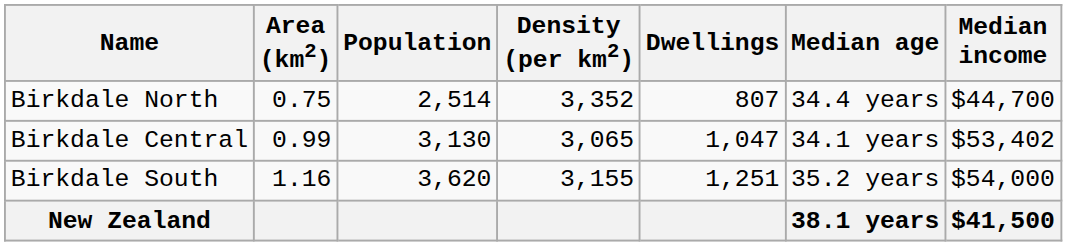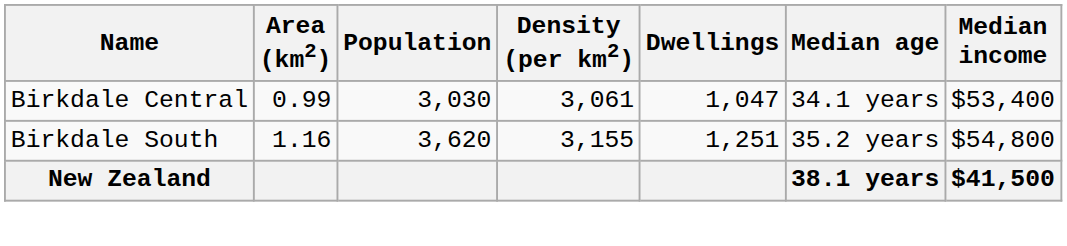 <table class="wikitable">
 <tr>
 <th>Name</th>
 <th>Area<br>(km<sup>2</sup>)</th>
 <th>Population</th>
 <th>Density<br>(per km<sup>2</sup>)</th>
 <th>Dwellings</th>
 <th>Median age</th>
 <th>Median<br>income</th>
 </tr>
 <tr>
-<td>Birkdale North</td>
-<td style="text-align:right;">0.75</td>
-<td style="text-align:right;">2,514</td>
-<td style="text-align:right;">3,352</td>
-<td style="text-align:right;">807</td>
-<td>34.4 years</td>
-<td>$44,700</td>
-</tr>
-<tr>
 <td>Birkdale Central</td>
 <td style="text-align:right;">0.99</td>
-<td style="text-align:right;">3,130</td>
-<td style="text-align:right;">3,065</td>
+<td style="text-align:right;">3,030</td>
+<td style="text-align:right;">3,061</td>
 <td style="text-align:right;">1,047</td>
 <td>34.1 years</td>
-<td>$53,402</td>
+<td>$53,400</td>
 </tr>
 <tr>
 <td>Birkdale South</td>
 <td style="text-align:right;">1.16</td>
 <td style="text-align:right;">3,620</td>
 <td style="text-align:right;">3,155</td>
 <td style="text-align:right;">1,251</td>
 <td>35.2 years</td>
-<td>$54,000</td>
+<td>$54,800</td>
 </tr>
 <tr>
 <th>New Zealand</th>
 <th></th>
 <th></th>
 <th></th>
 <th></th>
 <th>38.1 years</th>
 <th style="text-align:left;">$41,500</th>
 </tr>
 </table>
